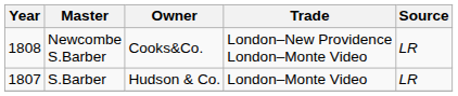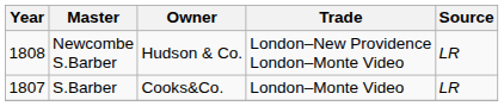 <table class=" wikitable">
 <tr>
 <th>Year</th>
 <th>Master</th>
 <th>Owner</th>
 <th>Trade</th>
 <th>Source</th>
 </tr>
 <tr>
 <td>1808</td>
 <td>Newcombe<br>S.Barber</td>
-<td>Cooks&Co.</td>
+<td>Hudson & Co.<br></td>
 <td>London–New Providence<br>London–Monte Video</td>
 <td><em>LR</em></td>
 </tr>
 <tr>
 <td>1807</td>
 <td>S.Barber</td>
-<td>Hudson & Co.<br></td>
+<td>Cooks&Co.</td>
 <td>London–Monte Video</td>
 <td><em>LR</em></td>
 </tr>
 <tr>
 </tr>
 </table>
